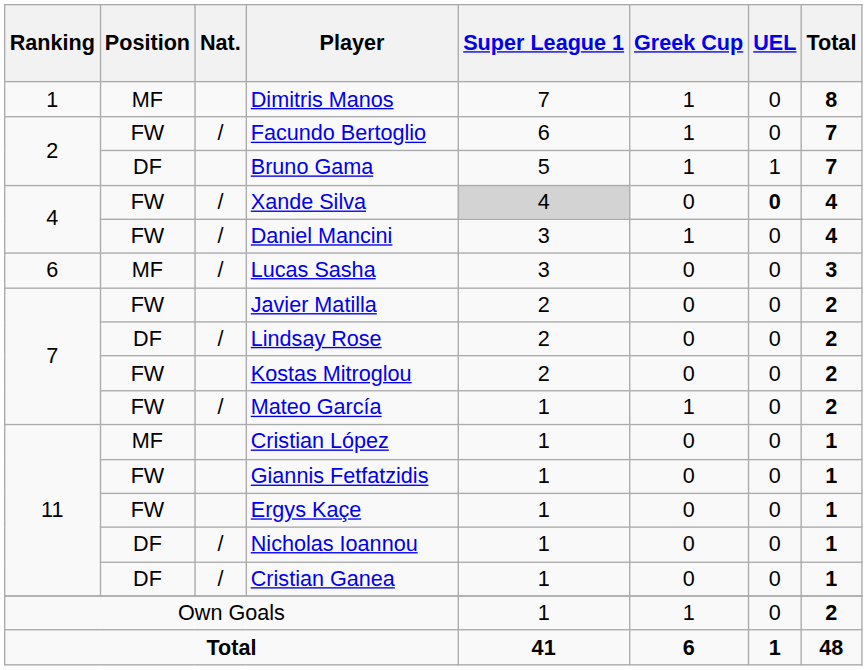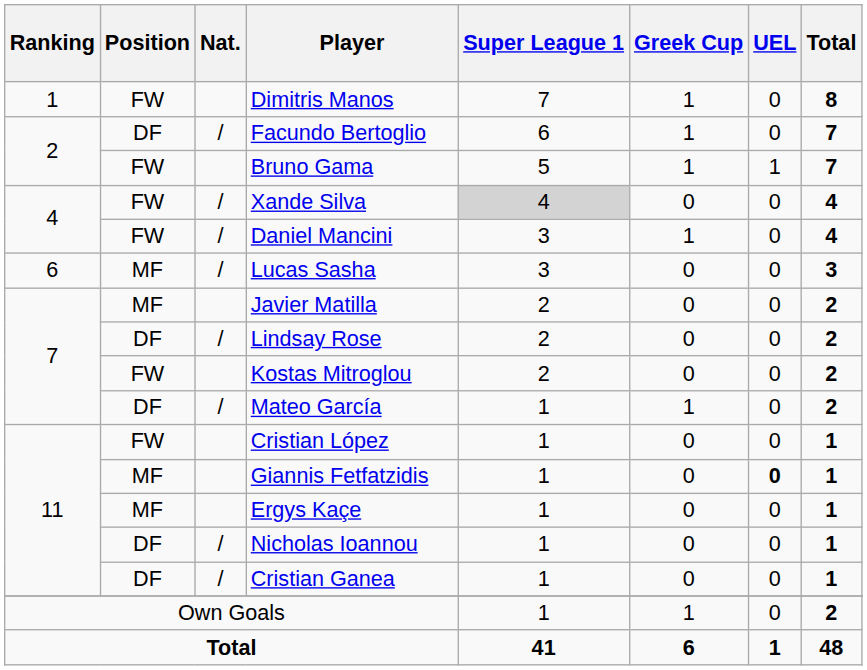 <table class="wikitable sortable" style="text-align:center">
 <tr>
 <th height=50>Ranking</th>
 <th height=50>Position</th>
 <th height=50>Nat.</th>
 <th width=150>Player</th>
 <th height=50><a href='#'>Super League 1</a></th>
 <th height=50><a href='#'>Greek Cup</a></th>
 <th height=50><a href='#'>UEL</a></th>
 <th height=50><strong>Total</strong></th>
 </tr>
 <tr>
 <td>1</td>
-<td>MF</td>
+<td>FW</td>
 <td></td>
 <td align="left"><a href='#'>Dimitris Manos</a></td>
 <td>7</td>
 <td>1</td>
 <td>0</td>
 <td><strong>8</strong></td>
 </tr>
 <tr>
 <td rowspan=2>2</td>
-<td>FW</td>
+<td>DF</td>
 <td> / </td>
 <td align="left"><a href='#'>Facundo Bertoglio</a></td>
 <td>6</td>
 <td>1</td>
 <td>0</td>
 <td><strong>7</strong></td>
 </tr>
 <tr>
-<td>DF</td>
+<td>FW</td>
 <td></td>
 <td align="left"><a href='#'>Bruno Gama</a></td>
 <td>5</td>
 <td>1</td>
 <td>1</td>
 <td><strong>7</strong></td>
 </tr>
 <tr>
 <td rowspan=2>4</td>
 <td>FW</td>
 <td> / </td>
 <td align="left"><a href='#'>Xande Silva</a></td>
 <td style="background: lightgrey;">4</td>
 <td>0</td>
-<td><strong>0</strong></td>
+<td>0</td>
 <td><strong>4</strong></td>
 </tr>
 <tr>
 <td>FW</td>
 <td> / </td>
 <td align="left"><a href='#'>Daniel Mancini</a></td>
 <td>3</td>
 <td>1</td>
 <td>0</td>
 <td><strong>4</strong></td>
 </tr>
 <tr>
 <td>6</td>
 <td>MF</td>
 <td> / </td>
 <td align="left"><a href='#'>Lucas Sasha</a></td>
 <td>3</td>
 <td>0</td>
 <td>0</td>
 <td><strong>3</strong></td>
 </tr>
 <tr>
 <td rowspan=4>7</td>
-<td>FW</td>
+<td>MF</td>
 <td></td>
 <td align="left"><a href='#'>Javier Matilla</a></td>
 <td>2</td>
 <td>0</td>
 <td>0</td>
 <td><strong>2</strong></td>
 </tr>
 <tr>
 <td>DF</td>
 <td> / </td>
 <td align="left"><a href='#'>Lindsay Rose</a></td>
 <td>2</td>
 <td>0</td>
 <td>0</td>
 <td><strong>2</strong></td>
 </tr>
 <tr>
 <td>FW</td>
 <td></td>
 <td align="left"><a href='#'>Kostas Mitroglou</a></td>
 <td>2</td>
 <td>0</td>
 <td>0</td>
 <td><strong>2</strong></td>
 </tr>
 <tr>
-<td>FW</td>
+<td>DF</td>
 <td> / </td>
 <td align="left"><a href='#'>Mateo García</a></td>
 <td>1</td>
 <td>1</td>
 <td>0</td>
 <td><strong>2</strong></td>
 </tr>
 <tr>
 <td rowspan=5>11</td>
-<td>MF</td>
+<td>FW</td>
 <td></td>
 <td align="left"><a href='#'>Cristian López</a></td>
 <td>1</td>
 <td>0</td>
 <td>0</td>
 <td><strong>1</strong></td>
 </tr>
 <tr>
-<td>FW</td>
+<td>MF</td>
 <td></td>
 <td align="left"><a href='#'>Giannis Fetfatzidis</a></td>
 <td>1</td>
 <td>0</td>
-<td>0</td>
+<td><strong>0</strong></td>
 <td><strong>1</strong></td>
 </tr>
 <tr>
-<td>FW</td>
+<td>MF</td>
 <td></td>
 <td align="left"><a href='#'>Ergys Kaçe</a></td>
 <td>1</td>
 <td>0</td>
 <td>0</td>
 <td><strong>1</strong></td>
 </tr>
 <tr>
 <td>DF</td>
 <td> / </td>
 <td align="left"><a href='#'>Nicholas Ioannou</a></td>
 <td>1</td>
 <td>0</td>
 <td>0</td>
 <td><strong>1</strong></td>
 </tr>
 <tr>
 <td>DF</td>
 <td> / </td>
 <td align="left"><a href='#'>Cristian Ganea</a></td>
 <td>1</td>
 <td>0</td>
 <td>0</td>
 <td><strong>1</strong></td>
 </tr>
 <tr>
 </tr>
 <tr class="sortbottom">
 <td colspan="4">Own Goals</td>
 <td>1</td>
 <td>1</td>
 <td>0</td>
 <td><strong>2</strong></td>
 </tr>
 <tr class="sortbottom">
 <td colspan="4"><strong>Total</strong></td>
 <td><strong>41</strong></td>
 <td><strong>6</strong></td>
 <td><strong>1</strong></td>
 <td><strong>48</strong></td>
 </tr>
 </table>
